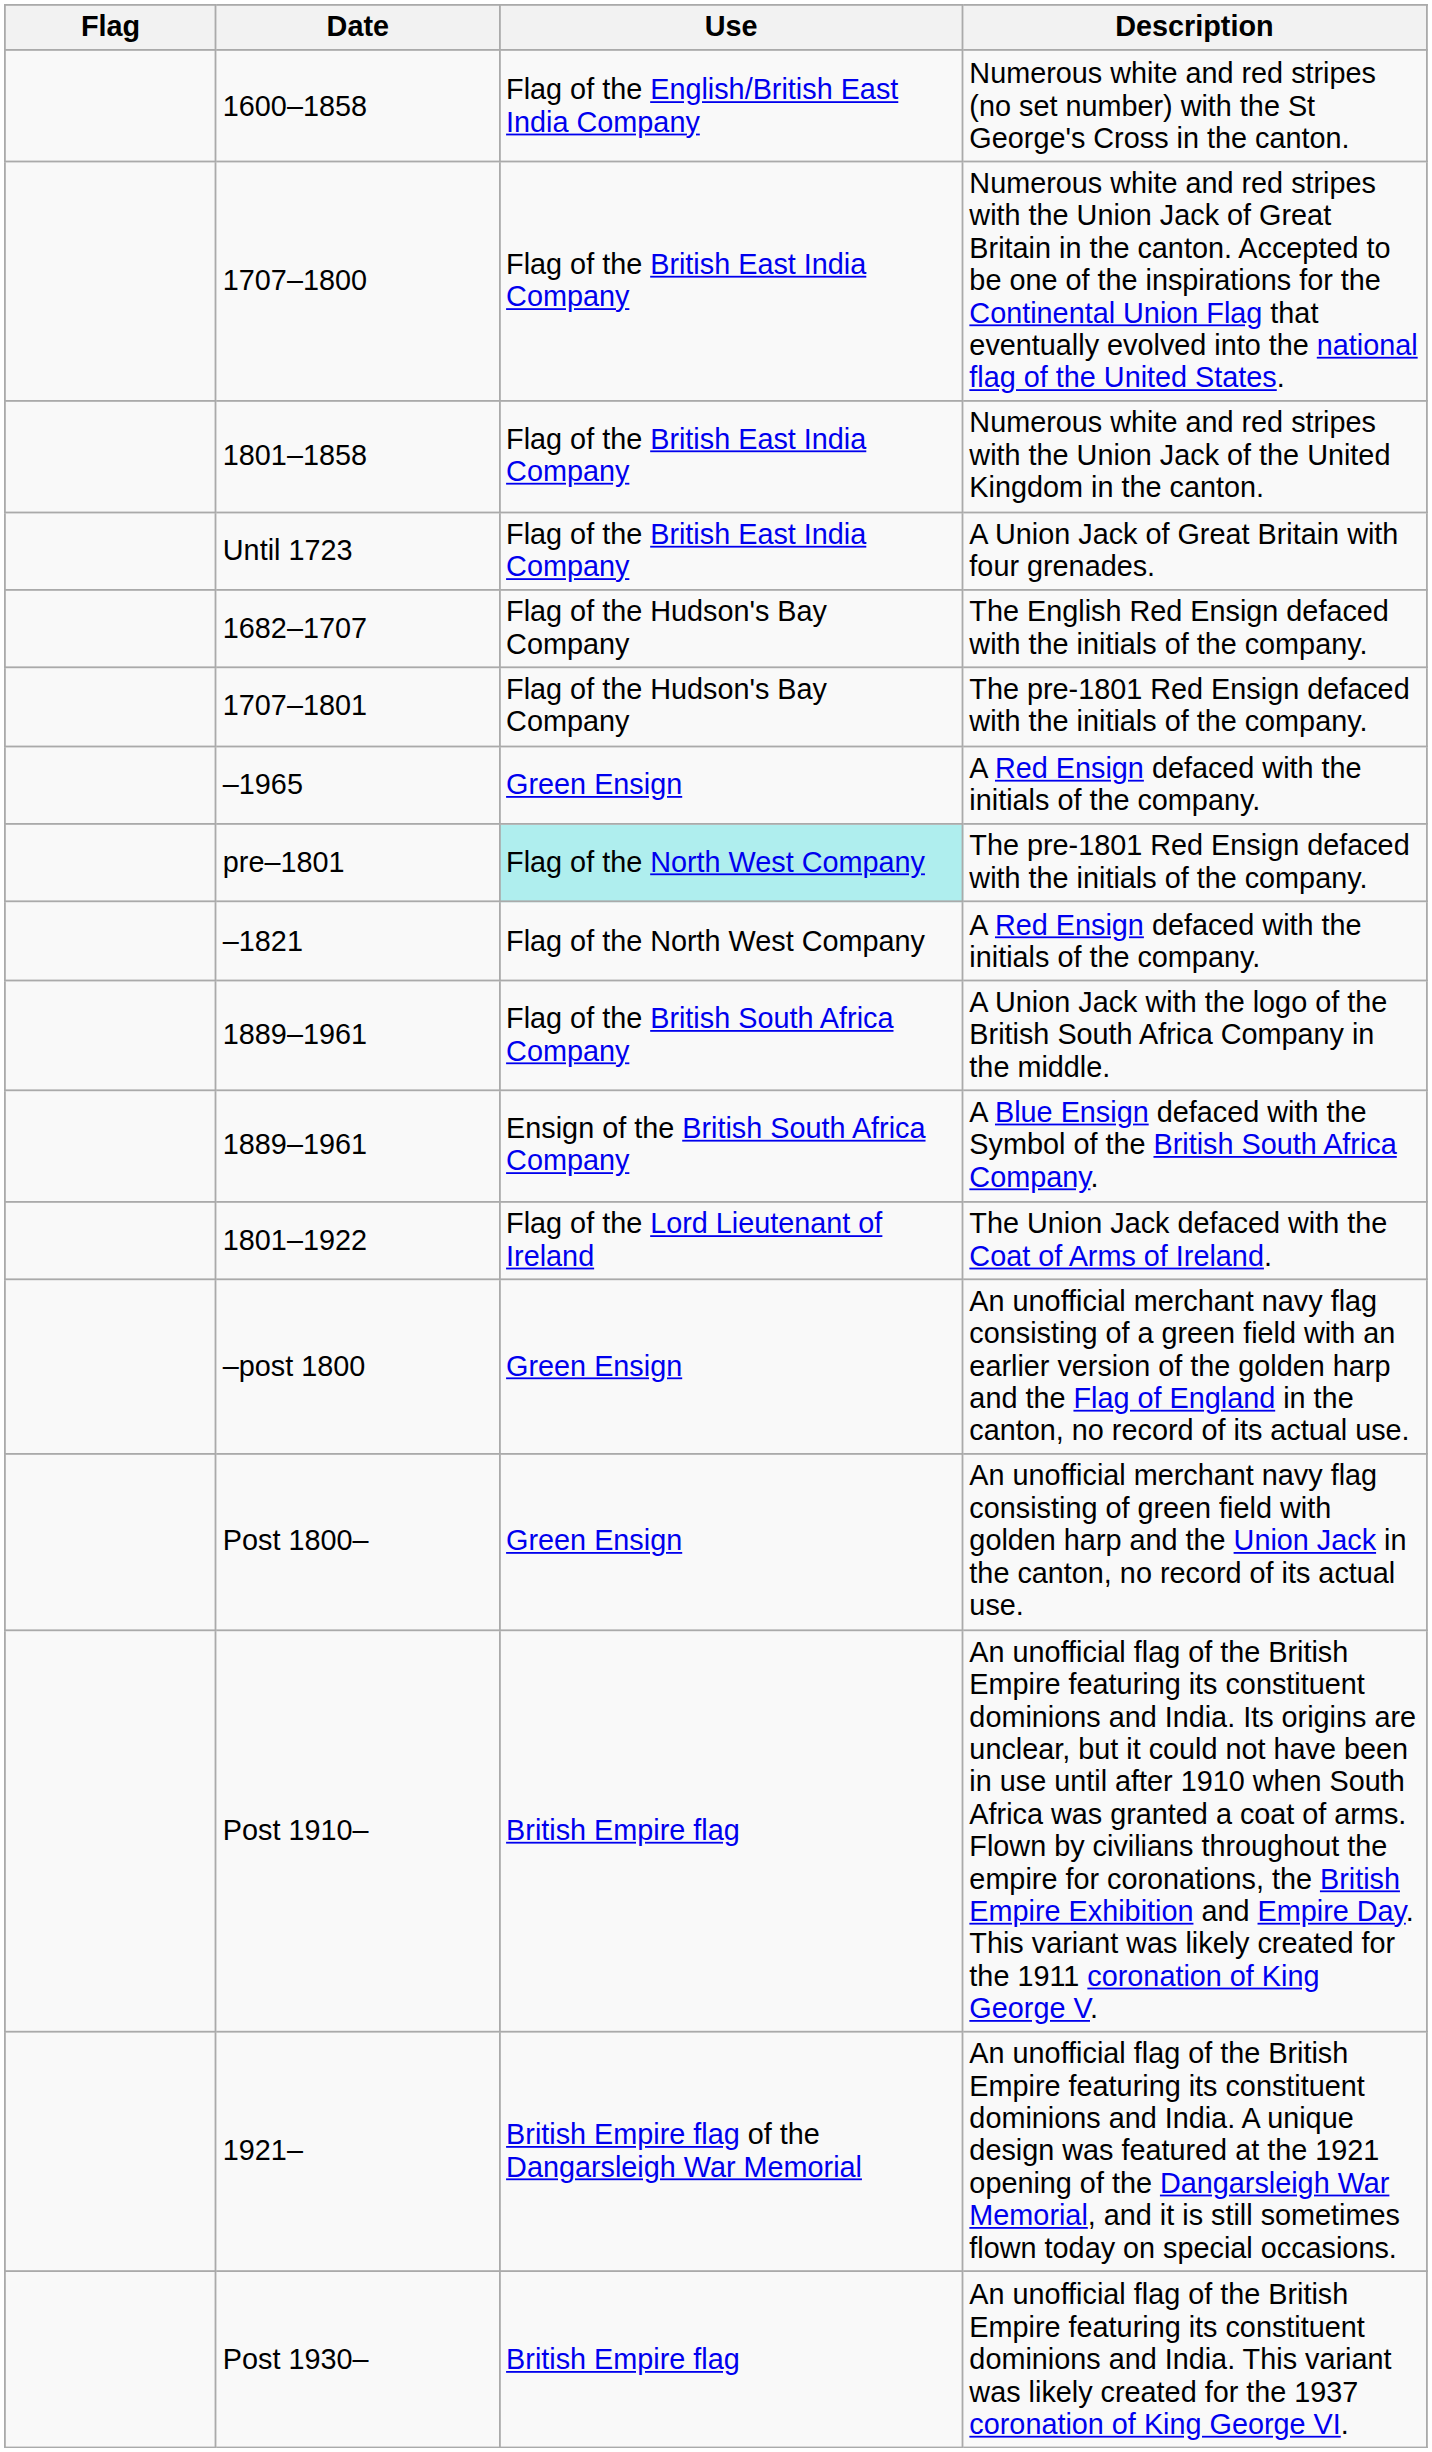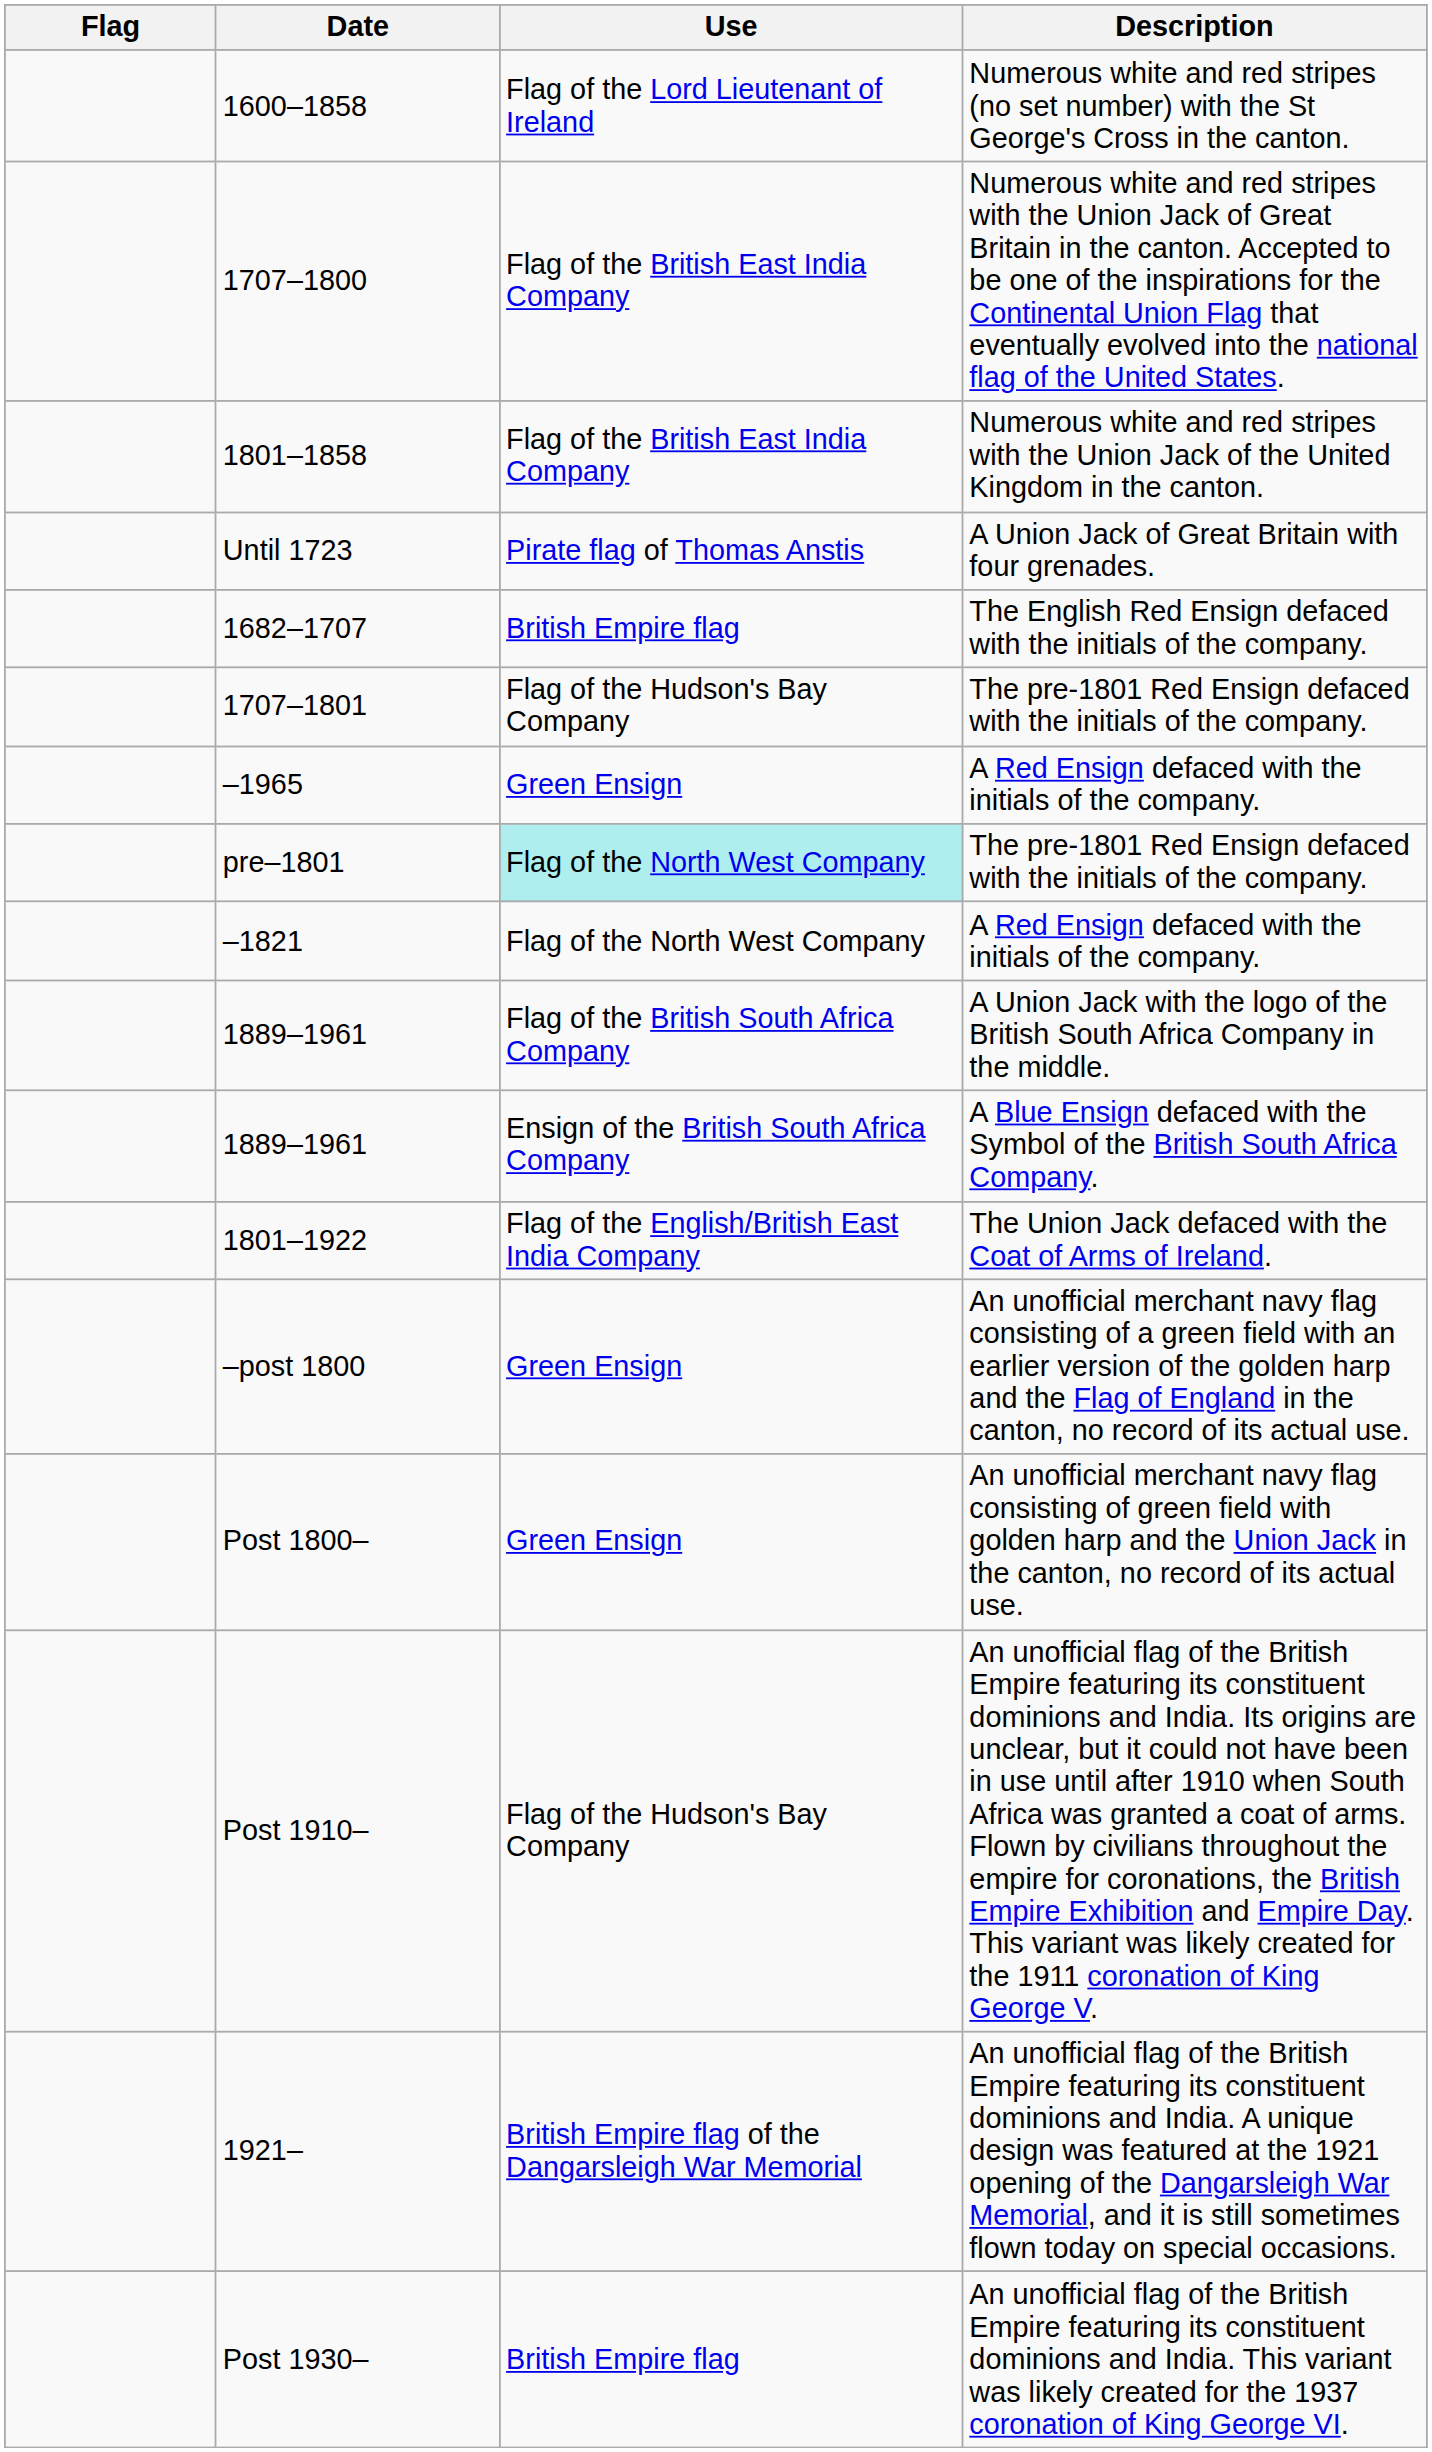 <table class="wikitable">
 <tr style="background:#efefef;">
 <th style="width:110px;">Flag</th>
 <th style="width:150px;">Date</th>
 <th style="width:250px;">Use</th>
 <th style="width:250px;">Description</th>
 </tr>
 <tr>
 <td></td>
 <td>1600–1858</td>
-<td>Flag of the <a href='#'>English/British East India Company</a></td>
+<td>Flag of the <a href='#'>Lord Lieutenant of Ireland</a></td>
 <td>Numerous white and red stripes (no set number) with the St George's Cross in the canton.</td>
 </tr>
 <tr>
 <td></td>
 <td>1707–1800</td>
 <td>Flag of the <a href='#'>British East India Company</a></td>
 <td>Numerous white and red stripes with the Union Jack of Great Britain in the canton. Accepted to be one of the inspirations for the <a href='#'>Continental Union Flag</a> that eventually evolved into the <a href='#'>national flag of the United States</a>.</td>
 </tr>
 <tr>
 <td></td>
 <td>1801–1858</td>
 <td>Flag of the <a href='#'>British East India Company</a></td>
 <td>Numerous white and red stripes with the Union Jack of the United Kingdom in the canton.</td>
 </tr>
 <tr>
 <td></td>
 <td>Until 1723</td>
-<td>Flag of the <a href='#'>British East India Company</a></td>
+<td><a href='#'>Pirate flag</a> of <a href='#'>Thomas Anstis</a></td>
 <td>A Union Jack of Great Britain with four grenades.</td>
 </tr>
 <tr>
 <td></td>
 <td>1682–1707</td>
-<td>Flag of the Hudson's Bay Company</td>
+<td><a href='#'>British Empire flag</a></td>
 <td>The English Red Ensign defaced with the initials of the company.</td>
 </tr>
 <tr>
 <td></td>
 <td>1707–1801</td>
 <td>Flag of the Hudson's Bay Company</td>
 <td>The pre-1801 Red Ensign defaced with the initials of the company.</td>
 </tr>
 <tr>
 <td></td>
 <td>–1965</td>
 <td><a href='#'>Green Ensign</a></td>
 <td>A <a href='#'>Red Ensign</a> defaced with the initials of the company.</td>
 </tr>
 <tr>
 <td></td>
 <td>pre–1801</td>
 <td style="background: paleturquoise;">Flag of the <a href='#'>North West Company</a></td>
 <td>The pre-1801 Red Ensign defaced with the initials of the company.</td>
 </tr>
 <tr>
 <td></td>
 <td>–1821</td>
 <td>Flag of the North West Company</td>
 <td>A <a href='#'>Red Ensign</a> defaced with the initials of the company.</td>
 </tr>
 <tr>
 <td></td>
 <td>1889–1961</td>
 <td>Flag of the <a href='#'>British South Africa Company</a></td>
 <td>A Union Jack with the logo of the British South Africa Company in the middle.</td>
 </tr>
 <tr>
 <td></td>
 <td>1889–1961</td>
 <td>Ensign of the <a href='#'>British South Africa Company</a></td>
 <td>A <a href='#'>Blue Ensign</a> defaced with the Symbol of the <a href='#'>British South Africa Company</a>.</td>
 </tr>
 <tr>
 <td></td>
 <td>1801–1922</td>
-<td>Flag of the <a href='#'>Lord Lieutenant of Ireland</a></td>
+<td>Flag of the <a href='#'>English/British East India Company</a></td>
 <td>The Union Jack defaced with the <a href='#'>Coat of Arms of Ireland</a>.</td>
 </tr>
 <tr>
 <td></td>
 <td>–post 1800</td>
 <td><a href='#'>Green Ensign</a></td>
 <td>An unofficial merchant navy flag consisting of a green field with an earlier version of the golden harp and the <a href='#'>Flag of England</a> in the canton, no record of its actual use.</td>
 </tr>
 <tr>
 <td></td>
 <td>Post 1800–</td>
 <td><a href='#'>Green Ensign</a></td>
 <td>An unofficial merchant navy flag consisting of green field with golden harp and the <a href='#'>Union Jack</a> in the canton, no record of its actual use.</td>
 </tr>
 <tr>
 <td></td>
 <td>Post 1910–</td>
-<td><a href='#'>British Empire flag</a></td>
+<td>Flag of the Hudson's Bay Company</td>
 <td>An unofficial flag of the British Empire featuring its constituent dominions and India. Its origins are unclear, but it could not have been in use until after 1910 when South Africa was granted a coat of arms. Flown by civilians throughout the empire for coronations, the <a href='#'>British Empire Exhibition</a> and <a href='#'>Empire Day</a>. This variant was likely created for the 1911 <a href='#'>coronation of King George V</a>.</td>
 </tr>
 <tr>
 <td></td>
 <td>1921–</td>
 <td><a href='#'>British Empire flag</a> of the <a href='#'>Dangarsleigh War Memorial</a></td>
 <td>An unofficial flag of the British Empire featuring its constituent dominions and India. A unique design was featured at the 1921 opening of the <a href='#'>Dangarsleigh War Memorial</a>, and it is still sometimes flown today on special occasions.</td>
 </tr>
 <tr>
 <td></td>
 <td>Post 1930–</td>
 <td><a href='#'>British Empire flag</a></td>
 <td>An unofficial flag of the British Empire featuring its constituent dominions and India. This variant was likely created for the 1937 <a href='#'>coronation of King George VI</a>.</td>
 </tr>
 </table>
